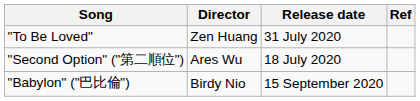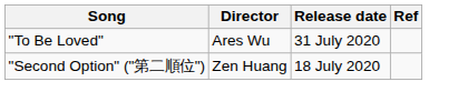 <table class="wikitable">
 <tr>
 <th>Song</th>
 <th>Director</th>
 <th>Release date</th>
 <th>Ref</th>
 </tr>
 <tr>
 <td>"To Be Loved"</td>
-<td>Zen Huang</td>
+<td>Ares Wu</td>
 <td>31 July 2020</td>
 <td></td>
 </tr>
 <tr>
 <td>"Second Option" ("第二順位")</td>
-<td>Ares Wu</td>
+<td>Zen Huang</td>
 <td>18 July 2020</td>
 <td></td>
 </tr>
-<tr>
-<td>"Babylon" ("巴比倫")</td>
-<td>Birdy Nio</td>
-<td>15 September 2020</td>
-<td></td>
-</tr>
 </table>
